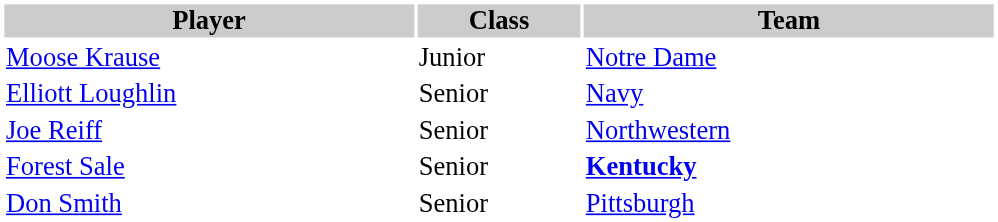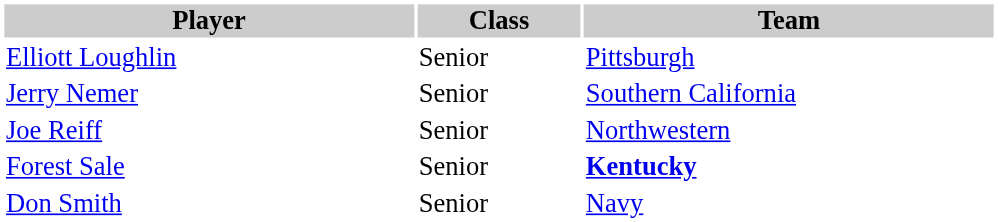 <table style="width:600px" "border:'1' 'solid' 'gray'">
 <tr>
 <th style="background:#CCCCCC;width:40%">Player</th>
 <th style="background:#CCCCCC;width:16%">Class</th>
 <th style="background:#CCCCCC;width:40%">Team</th>
 </tr>
 <tr>
-<td><a href='#'>Moose Krause</a></td>
-<td>Junior</td>
-<td><a href='#'>Notre Dame</a></td>
+<td><a href='#'>Elliott Loughlin</a></td>
+<td>Senior</td>
+<td><a href='#'>Pittsburgh</a></td>
 </tr>
 <tr>
-<td><a href='#'>Elliott Loughlin</a></td>
+<td><a href='#'>Jerry Nemer</a></td>
 <td>Senior</td>
-<td><a href='#'>Navy</a></td>
+<td><a href='#'>Southern California</a></td>
 </tr>
 <tr>
 <td><a href='#'>Joe Reiff</a></td>
 <td>Senior</td>
 <td><a href='#'>Northwestern</a></td>
 </tr>
 <tr>
 <td><a href='#'>Forest Sale</a></td>
 <td>Senior</td>
 <td><strong><a href='#'>Kentucky</a></strong></td>
 </tr>
 <tr>
 <td><a href='#'>Don Smith</a></td>
 <td>Senior</td>
-<td><a href='#'>Pittsburgh</a></td>
+<td><a href='#'>Navy</a></td>
 </tr>
 </table>
